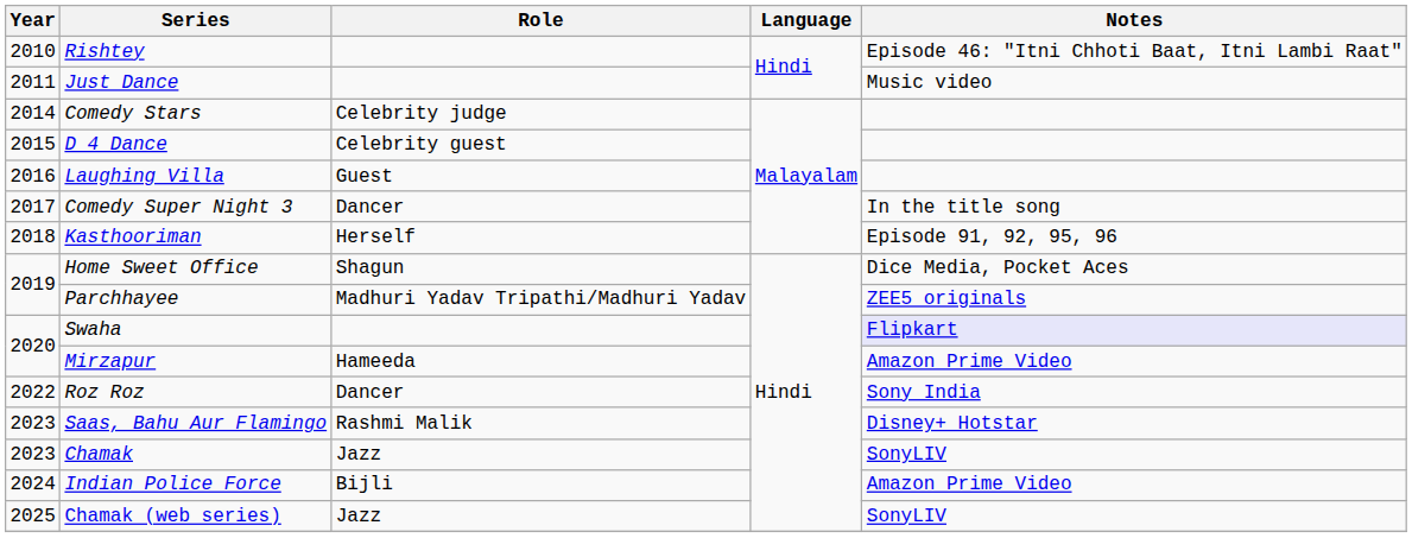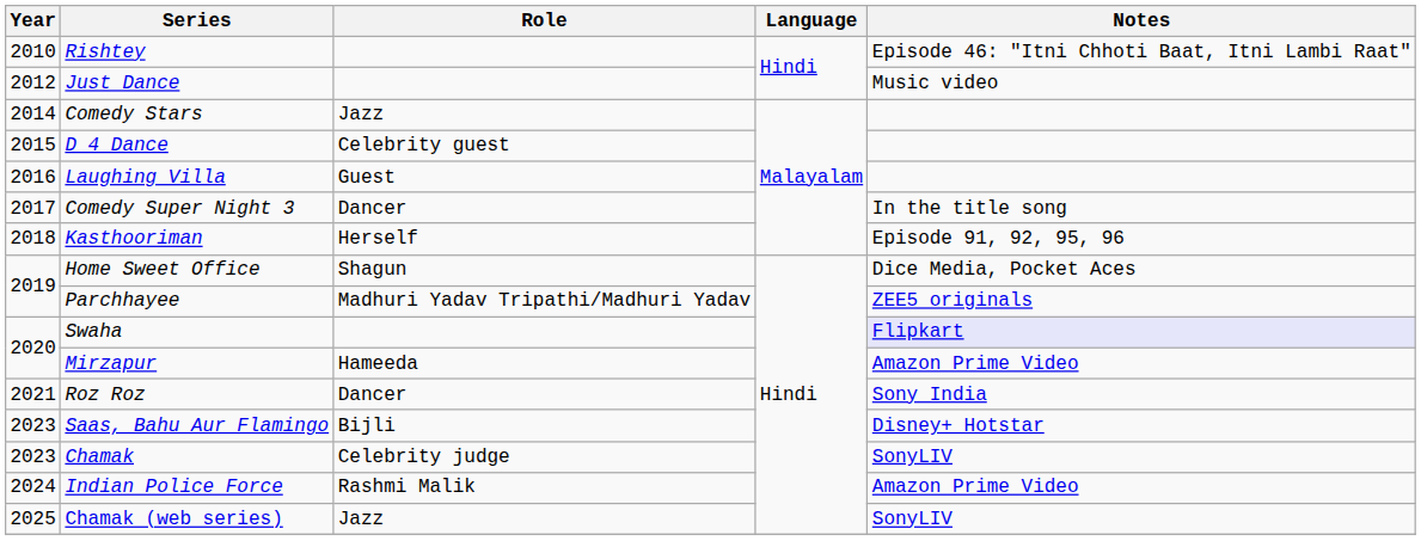 <table class="wikitable">
 <tr>
 <th>Year</th>
 <th>Series</th>
 <th>Role</th>
 <th>Language</th>
 <th>Notes</th>
 </tr>
 <tr>
 <td>2010</td>
 <td><em><a href='#'>Rishtey</a></em></td>
 <td></td>
 <td rowspan=2><a href='#'>Hindi</a></td>
 <td>Episode 46: "Itni Chhoti Baat, Itni Lambi Raat"</td>
 </tr>
 <tr>
-<td>2011</td>
+<td>2012</td>
 <td><em><a href='#'>Just Dance</a></em></td>
 <td></td>
 <td>Music video</td>
 </tr>
 <tr>
 <td>2014</td>
 <td><em>Comedy Stars</em></td>
-<td>Celebrity judge</td>
+<td>Jazz</td>
 <td rowspan=5><a href='#'>Malayalam</a></td>
 <td></td>
 </tr>
 <tr>
 <td>2015</td>
 <td><em><a href='#'>D 4 Dance</a></em></td>
 <td>Celebrity guest</td>
 <td></td>
 </tr>
 <tr>
 <td>2016</td>
 <td><em><a href='#'>Laughing Villa</a></em></td>
 <td>Guest</td>
 <td></td>
 </tr>
 <tr>
 <td>2017</td>
 <td><em>Comedy Super Night 3</em></td>
 <td>Dancer</td>
 <td>In the title song</td>
 </tr>
 <tr>
 <td>2018</td>
 <td><em><a href='#'>Kasthooriman</a></em></td>
 <td>Herself</td>
 <td>Episode 91, 92, 95, 96</td>
 </tr>
 <tr>
 <td rowspan='2'>2019</td>
 <td><em>Home Sweet Office</em></td>
 <td>Shagun</td>
 <td rowspan=9>Hindi</td>
 <td>Dice Media, Pocket Aces</td>
 </tr>
 <tr>
 <td><em>Parchhayee</em></td>
 <td>Madhuri Yadav Tripathi/Madhuri Yadav</td>
 <td><a href='#'>ZEE5 originals</a></td>
 </tr>
 <tr>
 <td rowspan='2'>2020</td>
 <td><em>Swaha</em></td>
 <td></td>
 <td style="background: lavender;"><a href='#'>Flipkart</a></td>
 </tr>
 <tr>
 <td><a href='#'><em>Mirzapur</em></a></td>
 <td>Hameeda</td>
 <td><a href='#'>Amazon Prime Video</a></td>
 </tr>
 <tr>
-<td>2022</td>
+<td>2021</td>
 <td><em>Roz Roz</em></td>
 <td>Dancer</td>
 <td><a href='#'>Sony India</a></td>
 </tr>
 <tr>
 <td>2023</td>
 <td><em><a href='#'>Saas, Bahu Aur Flamingo</a></em></td>
-<td>Rashmi Malik</td>
+<td>Bijli</td>
 <td><a href='#'>Disney+ Hotstar</a></td>
 </tr>
 <tr>
 <td>2023</td>
 <td><em><a href='#'>Chamak</a></em></td>
-<td>Jazz</td>
+<td>Celebrity judge</td>
 <td><a href='#'>SonyLIV</a></td>
 </tr>
 <tr>
 <td>2024</td>
 <td><em><a href='#'>Indian Police Force</a></em></td>
-<td>Bijli</td>
+<td>Rashmi Malik</td>
 <td Filming><a href='#'>Amazon Prime Video</a></td>
 </tr>
 <tr>
 <td>2025</td>
 <td><a href='#'>Chamak (web series)</a></td>
 <td>Jazz</td>
 <td><a href='#'>SonyLIV</a></td>
 </tr>
 <tr>
 </tr>
 </table>
